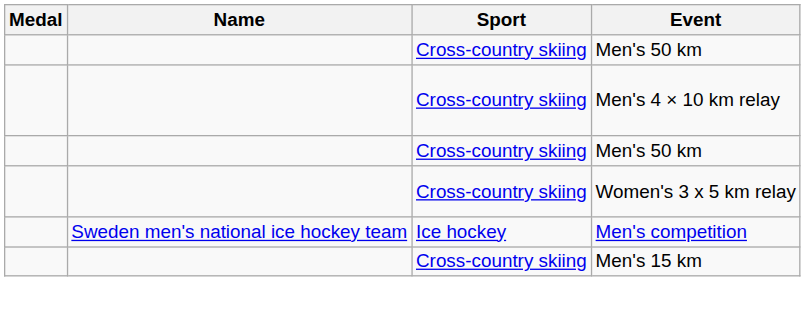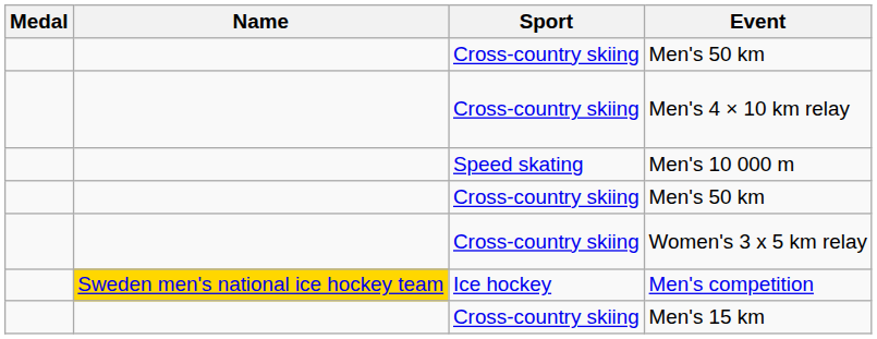 <table class="wikitable sortable" style="font-size:90%">
 <tr>
 <th>Medal</th>
 <th>Name</th>
 <th>Sport</th>
 <th>Event</th>
 </tr>
 <tr>
 <td></td>
 <td></td>
 <td><a href='#'>Cross-country skiing</a></td>
 <td>Men's 50 km</td>
 </tr>
 <tr>
 <td></td>
 <td> <br>  <br>  <br> </td>
 <td><a href='#'>Cross-country skiing</a></td>
 <td>Men's 4 × 10 km relay</td>
 </tr>
 <tr>
 <td></td>
 <td></td>
+<td><a href='#'>Speed skating</a></td>
+<td>Men's 10 000 m</td>
+</tr>
+<tr>
+<td></td>
+<td></td>
 <td><a href='#'>Cross-country skiing</a></td>
 <td>Men's 50 km</td>
 </tr>
 <tr>
 <td></td>
 <td> <br>  <br> </td>
 <td><a href='#'>Cross-country skiing</a></td>
 <td>Women's 3 x 5 km relay</td>
 </tr>
 <tr>
 <td></td>
-<td><a href='#'>Sweden men's national ice hockey team</a><br></td>
+<td style="background: gold;"><a href='#'>Sweden men's national ice hockey team</a><br></td>
 <td><a href='#'>Ice hockey</a></td>
 <td><a href='#'>Men's competition</a></td>
 </tr>
 <tr>
 <td></td>
 <td></td>
 <td><a href='#'>Cross-country skiing</a></td>
 <td>Men's 15 km</td>
 </tr>
 </table>
